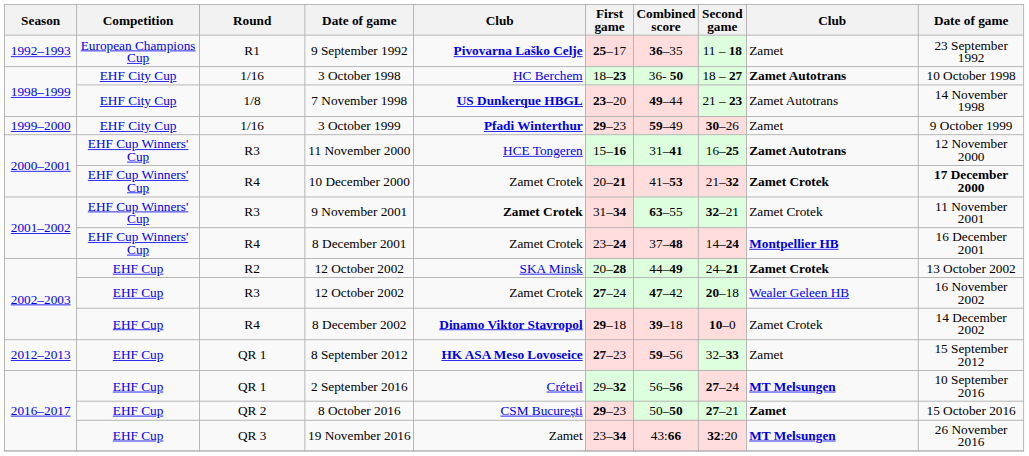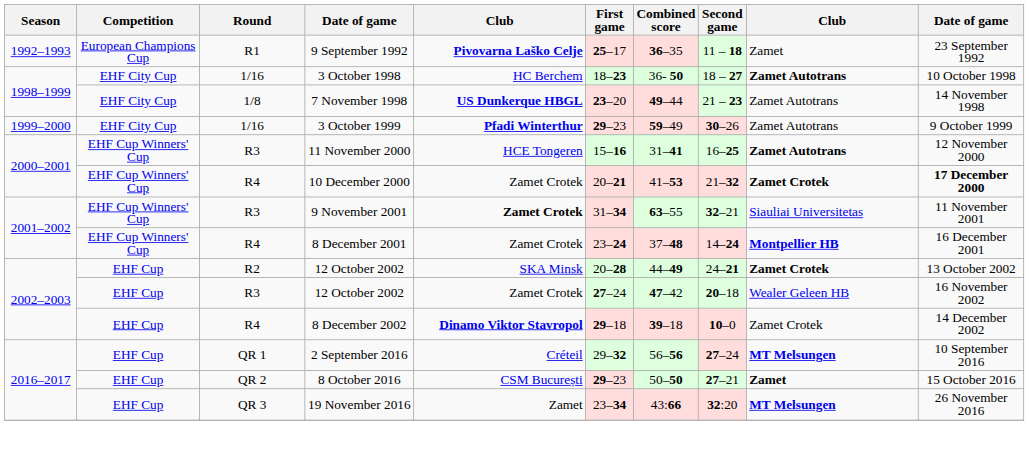 <table class="wikitable centre" style="text-align:center;line-height:15px;">
 <tr>
 <th scope="col" width=80>Season</th>
 <th width=140>Competition</th>
 <th width=120>Round</th>
 <th>Date of game</th>
 <th scope="col" width=200>Club</th>
 <th scope="col" width=50>First game</th>
 <th scope="col" width=60>Combined score</th>
 <th scope="col" width=50>Second game</th>
 <th scope="col" width=200>Club</th>
 <th scope="col" width=120>Date of game</th>
 </tr>
 <tr>
 <td><a href='#'>1992–1993</a></td>
 <td><a href='#'>European Champions Cup</a></td>
 <td>R1</td>
 <td>9 September 1992</td>
 <td align="right"> <strong><a href='#'>Pivovarna Laško Celje</a></strong></td>
 <td bgcolor="ffdddd"><strong>25</strong>–17</td>
 <td bgcolor="ffdddd"><strong>36</strong>–35</td>
 <td bgcolor="ddffdd">11 – <strong>18</strong></td>
 <td align="left"> Zamet</td>
 <td>23 September 1992</td>
 </tr>
 <tr>
 <td rowspan=2><a href='#'>1998–1999</a></td>
 <td><a href='#'>EHF City Cup</a></td>
 <td>1/16</td>
 <td>3 October 1998</td>
 <td align="right"> <a href='#'>HC Berchem</a></td>
 <td bgcolor="ddffdd">18–<strong>23</strong></td>
 <td bgcolor="ddffdd">36- <strong>50</strong></td>
 <td bgcolor="ddffdd">18 – <strong>27</strong></td>
 <td align="left"> <strong>Zamet Autotrans</strong></td>
 <td>10 October 1998</td>
 </tr>
 <tr>
 <td><a href='#'>EHF City Cup</a></td>
 <td>1/8</td>
 <td>7 November 1998</td>
 <td align="right"> <strong><a href='#'>US Dunkerque HBGL</a></strong></td>
 <td bgcolor="ffdddd"><strong>23</strong>–20</td>
 <td bgcolor="ffdddd"><strong>49</strong>–44</td>
 <td bgcolor="ddffdd">21 – <strong>23</strong></td>
 <td align="left"> Zamet Autotrans</td>
 <td>14 November 1998</td>
 </tr>
 <tr>
 <td><a href='#'>1999–2000</a></td>
 <td><a href='#'>EHF City Cup</a></td>
 <td>1/16</td>
 <td>3 October 1999</td>
 <td align="right"> <strong><a href='#'>Pfadi Winterthur</a></strong></td>
 <td bgcolor="ffdddd"><strong>29</strong>–23</td>
 <td bgcolor="ffdddd"><strong>59</strong>–49</td>
 <td bgcolor="ffdddd"><strong>30</strong>–26</td>
-<td align="left"> Zamet</td>
+<td align="left"> Zamet Autotrans</td>
 <td>9 October 1999</td>
 </tr>
 <tr>
 <td rowspan=2><a href='#'>2000–2001</a></td>
 <td><a href='#'>EHF Cup Winners' Cup</a></td>
 <td>R3</td>
 <td>11 November 2000</td>
 <td align="right"> <a href='#'>HCE Tongeren</a></td>
 <td bgcolor="ddffdd">15–<strong>16</strong></td>
 <td bgcolor="ddffdd">31–<strong>41</strong></td>
 <td bgcolor="ddffdd">16–<strong>25</strong></td>
 <td align="left"> <strong>Zamet Autotrans</strong></td>
 <td>12 November 2000</td>
 </tr>
 <tr>
 <td><a href='#'>EHF Cup Winners' Cup</a></td>
 <td>R4</td>
 <td>10 December 2000</td>
 <td align="right"> Zamet Crotek</td>
 <td bgcolor="ffdddd">20–<strong>21</strong></td>
 <td bgcolor="ffdddd">41–<strong>53</strong></td>
 <td bgcolor="ffdddd">21–<strong>32</strong></td>
 <td align="left"> <strong>Zamet Crotek</strong></td>
 <td><strong>17 December 2000</strong></td>
 </tr>
 <tr>
 <td rowspan=2><a href='#'>2001–2002</a></td>
 <td><a href='#'>EHF Cup Winners' Cup</a></td>
 <td>R3</td>
 <td>9 November 2001</td>
 <td align="right"> <strong>Zamet Crotek</strong></td>
 <td bgcolor="ffdddd">31–<strong>34</strong></td>
 <td bgcolor="ddffdd"><strong>63</strong>–55</td>
 <td bgcolor="ddffdd"><strong>32</strong>–21</td>
-<td align="left"> Zamet Crotek</td>
+<td align="left"> <a href='#'>Siauliai Universitetas</a></td>
 <td>11 November 2001</td>
 </tr>
 <tr>
 <td><a href='#'>EHF Cup Winners' Cup</a></td>
 <td>R4</td>
 <td>8 December 2001</td>
 <td align="right"> Zamet Crotek</td>
 <td bgcolor="ffdddd">23–<strong>24</strong></td>
 <td bgcolor="ffdddd">37–<strong>48</strong></td>
 <td bgcolor="ffdddd">14–<strong>24</strong></td>
 <td align="left"> <strong><a href='#'>Montpellier HB</a></strong></td>
 <td>16 December 2001</td>
 </tr>
 <tr>
 <td rowspan=3><a href='#'>2002–2003</a></td>
 <td><a href='#'>EHF Cup</a></td>
 <td>R2</td>
 <td>12 October 2002</td>
 <td align="right"> <a href='#'>SKA Minsk</a></td>
 <td bgcolor="ddffdd">20–<strong>28</strong></td>
 <td bgcolor="ddffdd">44–<strong>49</strong></td>
 <td bgcolor="ddffdd">24–<strong>21</strong></td>
 <td align="left"> <strong>Zamet Crotek</strong></td>
 <td>13 October 2002</td>
 </tr>
 <tr>
 <td><a href='#'>EHF Cup</a></td>
 <td>R3</td>
 <td>12 October 2002</td>
 <td align="right"> Zamet Crotek</td>
 <td bgcolor="ddffdd"><strong>27</strong>–24</td>
 <td bgcolor="ddffdd"><strong>47</strong>–42</td>
 <td bgcolor="ddffdd"><strong>20</strong>–18</td>
 <td align="left"><a href='#'>Wealer Geleen HB</a></td>
 <td>16 November 2002</td>
 </tr>
 <tr>
 <td><a href='#'>EHF Cup</a></td>
 <td>R4</td>
 <td>8 December 2002</td>
 <td align="right"> <strong><a href='#'>Dinamo Viktor Stavropol</a></strong></td>
 <td bgcolor="ffdddd"><strong>29</strong>–18</td>
 <td bgcolor="ffdddd"><strong>39</strong>–18</td>
 <td bgcolor="ffdddd"><strong>10</strong>–0</td>
 <td align="left"> Zamet Crotek</td>
 <td>14 December 2002</td>
 </tr>
 <tr>
-<td><a href='#'>2012–2013</a></td>
-<td><a href='#'>EHF Cup</a></td>
-<td>QR 1</td>
-<td>8 September 2012</td>
-<td align="right"> <strong><a href='#'>HK ASA Meso Lovoseice</a></strong></td>
-<td bgcolor="ffdddd"><strong>27</strong>–23</td>
-<td bgcolor="ffdddd"><strong>59</strong>–56</td>
-<td bgcolor="ddffdd">32–<strong>33</strong></td>
-<td align="left"> Zamet</td>
-<td>15 September 2012</td>
-</tr>
-<tr>
 <td rowspan=3><a href='#'>2016–2017</a></td>
 <td><a href='#'>EHF Cup</a></td>
 <td>QR 1</td>
 <td>2 September 2016</td>
 <td align="right"> <a href='#'>Créteil</a></td>
 <td bgcolor="ddffdd">29–<strong>32</strong></td>
 <td bgcolor="ddffdd">56–<strong>56</strong></td>
 <td bgcolor="ffdddd"><strong>27</strong>–24</td>
 <td align="left"> <strong><a href='#'>MT Melsungen</a></strong></td>
 <td>10 September 2016</td>
 </tr>
 <tr>
 <td><a href='#'>EHF Cup</a></td>
 <td>QR 2</td>
 <td>8 October 2016</td>
 <td align="right"> <a href='#'>CSM București</a></td>
 <td bgcolor="ffdddd"><strong>29</strong>–23</td>
 <td bgcolor="ddffdd">50–<strong>50</strong></td>
 <td bgcolor="ddffdd"><strong>27</strong>–21</td>
 <td align="left"> <strong>Zamet</strong></td>
 <td>15 October 2016</td>
 </tr>
 <tr>
 <td><a href='#'>EHF Cup</a></td>
 <td>QR 3</td>
 <td>19 November 2016</td>
 <td align="right"> Zamet</td>
 <td bgcolor="ffdddd">23–<strong>34</strong></td>
 <td bgcolor="ffdddd">43:<strong>66</strong></td>
 <td bgcolor="ffdddd"><strong>32</strong>:20</td>
 <td align="left"> <strong><a href='#'>MT Melsungen</a></strong></td>
 <td>26 November 2016</td>
 </tr>
 <tr>
 </tr>
 </table>
